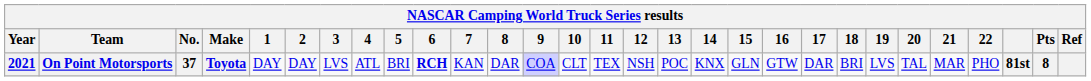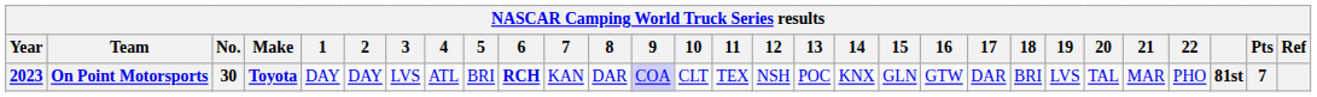 <table class="wikitable" style="text-align:center; font-size:75%">
 <tr>
 <th colspan=45><a href='#'>NASCAR Camping World Truck Series</a> results</th>
 </tr>
 <tr>
 <th>Year</th>
 <th>Team</th>
 <th>No.</th>
 <th>Make</th>
 <th>1</th>
 <th>2</th>
 <th>3</th>
 <th>4</th>
 <th>5</th>
 <th>6</th>
 <th>7</th>
 <th>8</th>
 <th>9</th>
 <th>10</th>
 <th>11</th>
 <th>12</th>
 <th>13</th>
 <th>14</th>
 <th>15</th>
 <th>16</th>
 <th>17</th>
 <th>18</th>
 <th>19</th>
 <th>20</th>
 <th>21</th>
 <th>22</th>
 <th></th>
 <th>Pts</th>
 <th>Ref</th>
 </tr>
 <tr>
-<th><a href='#'>2021</a></th>
+<th><a href='#'>2023</a></th>
 <th><a href='#'>On Point Motorsports</a></th>
-<th>37</th>
+<th>30</th>
 <th><a href='#'>Toyota</a></th>
 <td><a href='#'>DAY</a></td>
 <td><a href='#'>DAY</a></td>
 <td><a href='#'>LVS</a></td>
 <td><a href='#'>ATL</a></td>
 <td><a href='#'>BRI</a></td>
 <td><strong><a href='#'>RCH</a></strong></td>
 <td><a href='#'>KAN</a></td>
 <td><a href='#'>DAR</a></td>
 <td style="background:#CFCFFF;"><a href='#'>COA</a><br></td>
 <td><a href='#'>CLT</a></td>
 <td><a href='#'>TEX</a></td>
 <td><a href='#'>NSH</a></td>
 <td><a href='#'>POC</a></td>
 <td><a href='#'>KNX</a></td>
 <td><a href='#'>GLN</a></td>
 <td><a href='#'>GTW</a></td>
 <td><a href='#'>DAR</a></td>
 <td><a href='#'>BRI</a></td>
 <td><a href='#'>LVS</a></td>
 <td><a href='#'>TAL</a></td>
 <td><a href='#'>MAR</a></td>
 <td><a href='#'>PHO</a></td>
 <th>81st</th>
-<th>8</th>
+<th>7</th>
 <th></th>
 </tr>
 </table>
